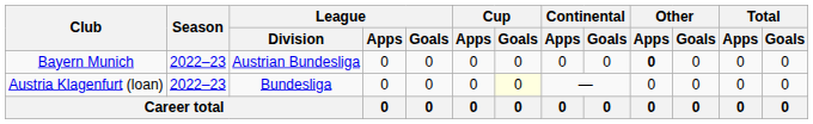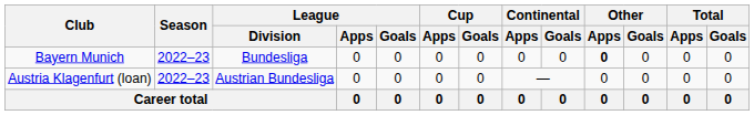 <table class="wikitable" style="text-align: center;">
 <tr>
 <th rowspan="2">Club</th>
 <th rowspan="2">Season</th>
 <th colspan="3">League</th>
 <th colspan="2">Cup</th>
 <th colspan="2">Continental</th>
 <th colspan="2">Other</th>
 <th colspan="2">Total</th>
 </tr>
 <tr>
 <th>Division</th>
 <th>Apps</th>
 <th>Goals</th>
 <th>Apps</th>
 <th>Goals</th>
 <th>Apps</th>
 <th>Goals</th>
 <th>Apps</th>
 <th>Goals</th>
 <th>Apps</th>
 <th>Goals</th>
 </tr>
 <tr>
 <td><a href='#'>Bayern Munich</a></td>
 <td><a href='#'>2022–23</a></td>
-<td><a href='#'>Austrian Bundesliga</a></td>
+<td><a href='#'>Bundesliga</a></td>
 <td>0</td>
 <td>0</td>
 <td>0</td>
 <td>0</td>
 <td>0</td>
 <td>0</td>
 <td><strong>0</strong></td>
 <td>0</td>
 <td>0</td>
 <td>0</td>
 </tr>
 <tr>
 <td><a href='#'>Austria Klagenfurt</a> (loan)</td>
 <td><a href='#'>2022–23</a></td>
-<td><a href='#'>Bundesliga</a></td>
+<td><a href='#'>Austrian Bundesliga</a></td>
 <td>0</td>
 <td>0</td>
 <td>0</td>
-<td style="background: lightyellow;">0</td>
+<td>0</td>
 <td colspan="2">—</td>
 <td>0</td>
 <td>0</td>
 <td>0</td>
 <td>0</td>
 </tr>
 <tr>
 <th colspan="3">Career total</th>
 <th>0</th>
 <th>0</th>
 <th>0</th>
 <th>0</th>
 <th>0</th>
 <th>0</th>
 <th>0</th>
 <th>0</th>
 <th>0</th>
 <th>0</th>
 </tr>
 </table>
